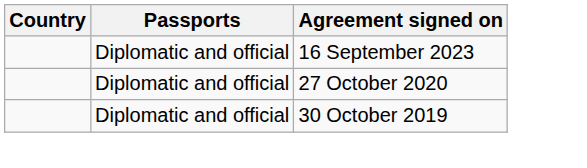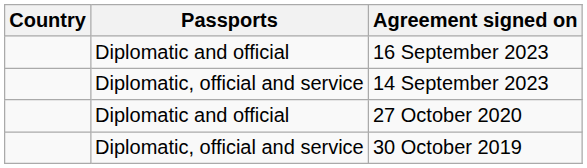 <table class="wikitable">
 <tr>
 <th>Country</th>
 <th>Passports</th>
 <th>Agreement signed on</th>
 </tr>
 <tr>
 <td></td>
 <td>Diplomatic and official</td>
 <td>16 September 2023</td>
 </tr>
 <tr>
 <td></td>
+<td>Diplomatic, official and service</td>
+<td>14 September 2023</td>
+</tr>
+<tr>
+<td></td>
 <td>Diplomatic and official</td>
 <td>27 October 2020</td>
 </tr>
 <tr>
 <td></td>
-<td>Diplomatic and official</td>
+<td>Diplomatic, official and service</td>
 <td>30 October 2019</td>
 </tr>
 </table>
